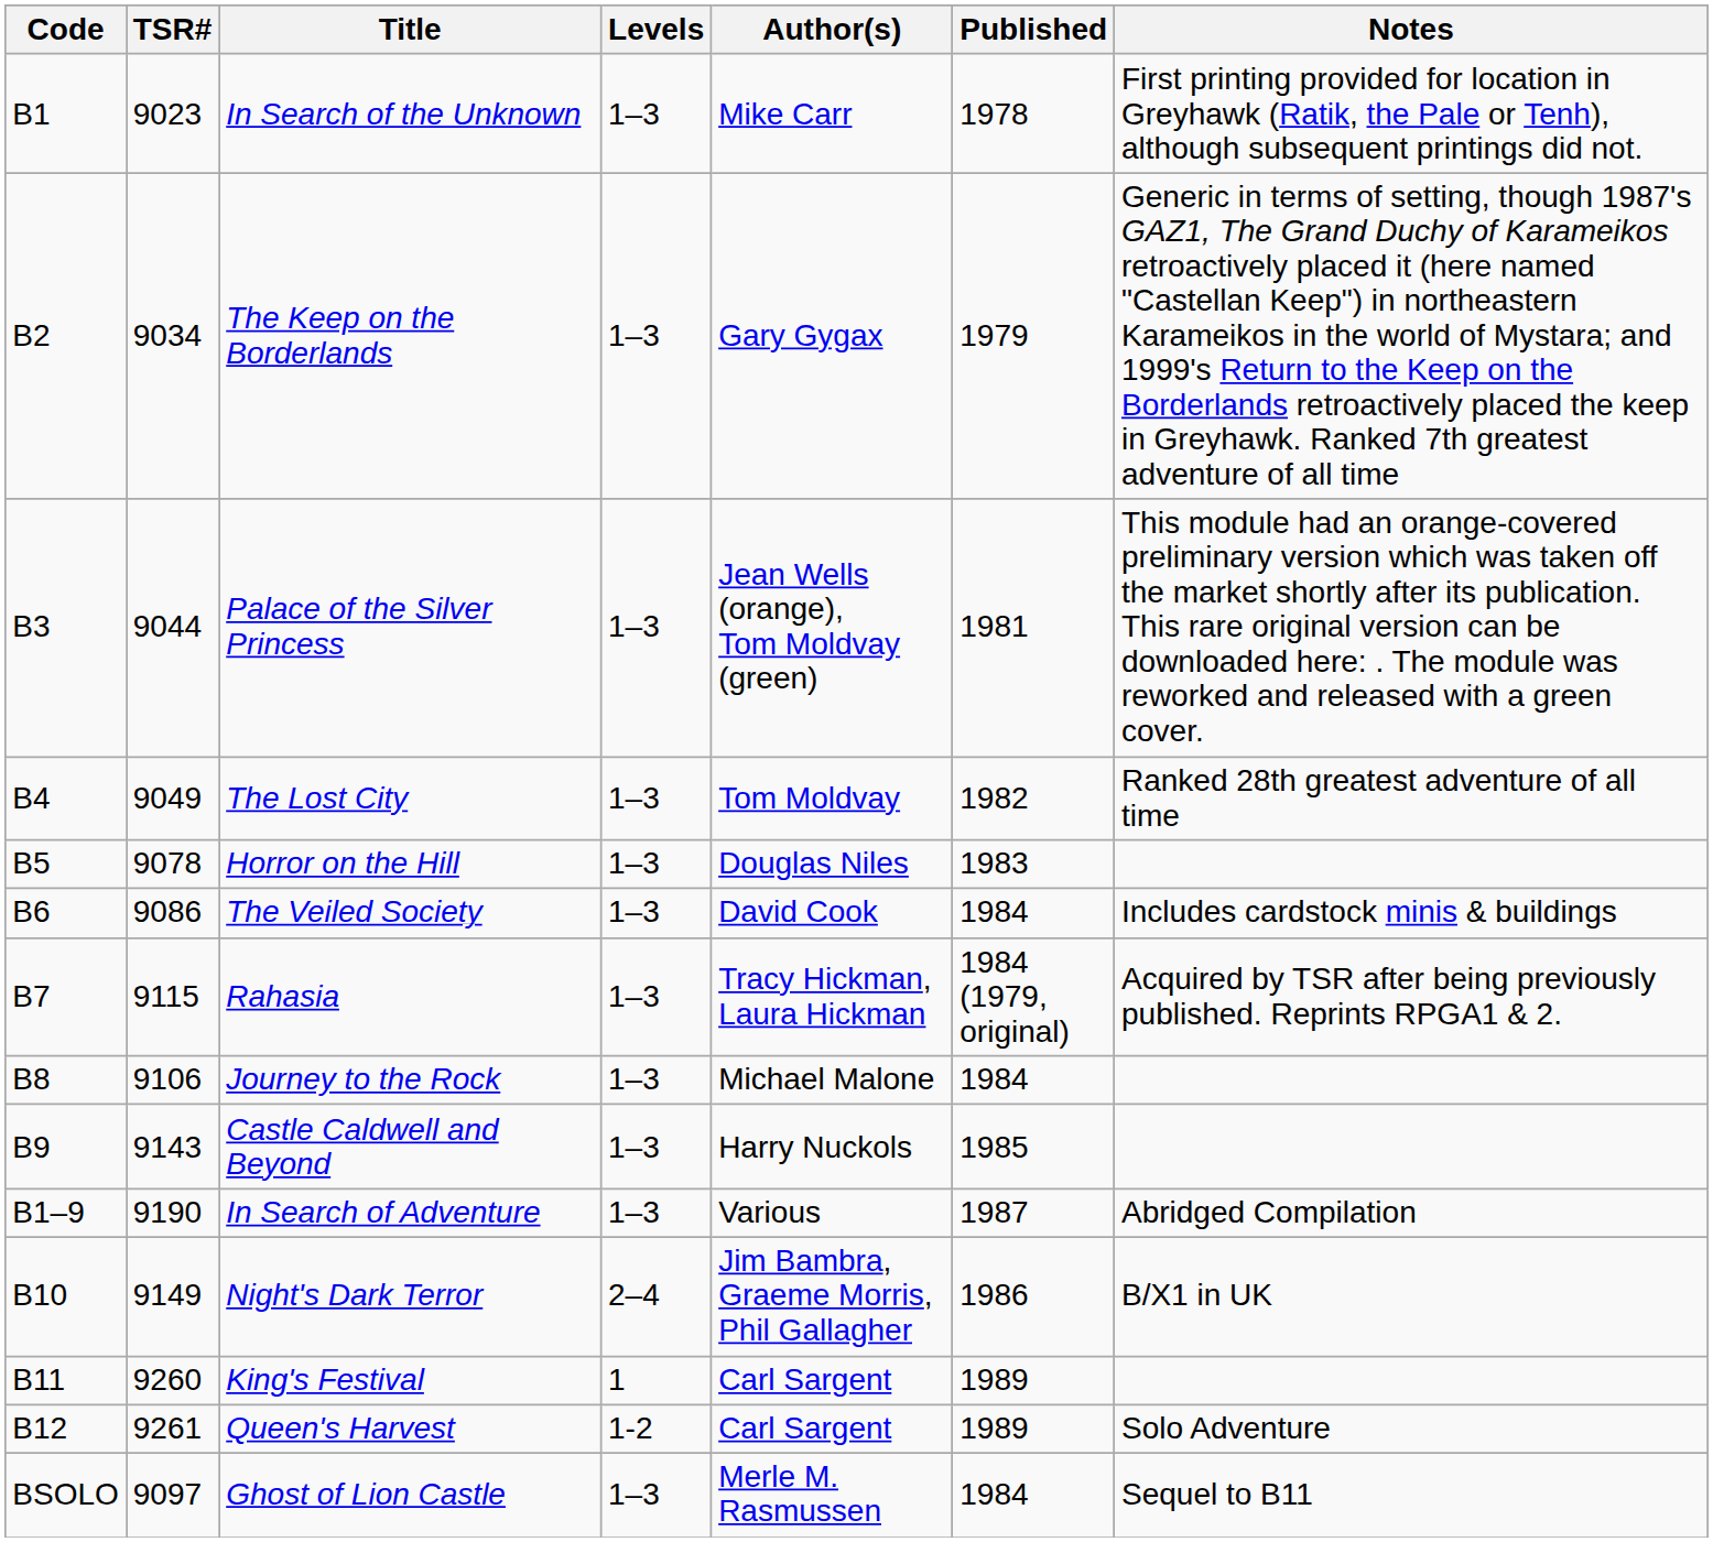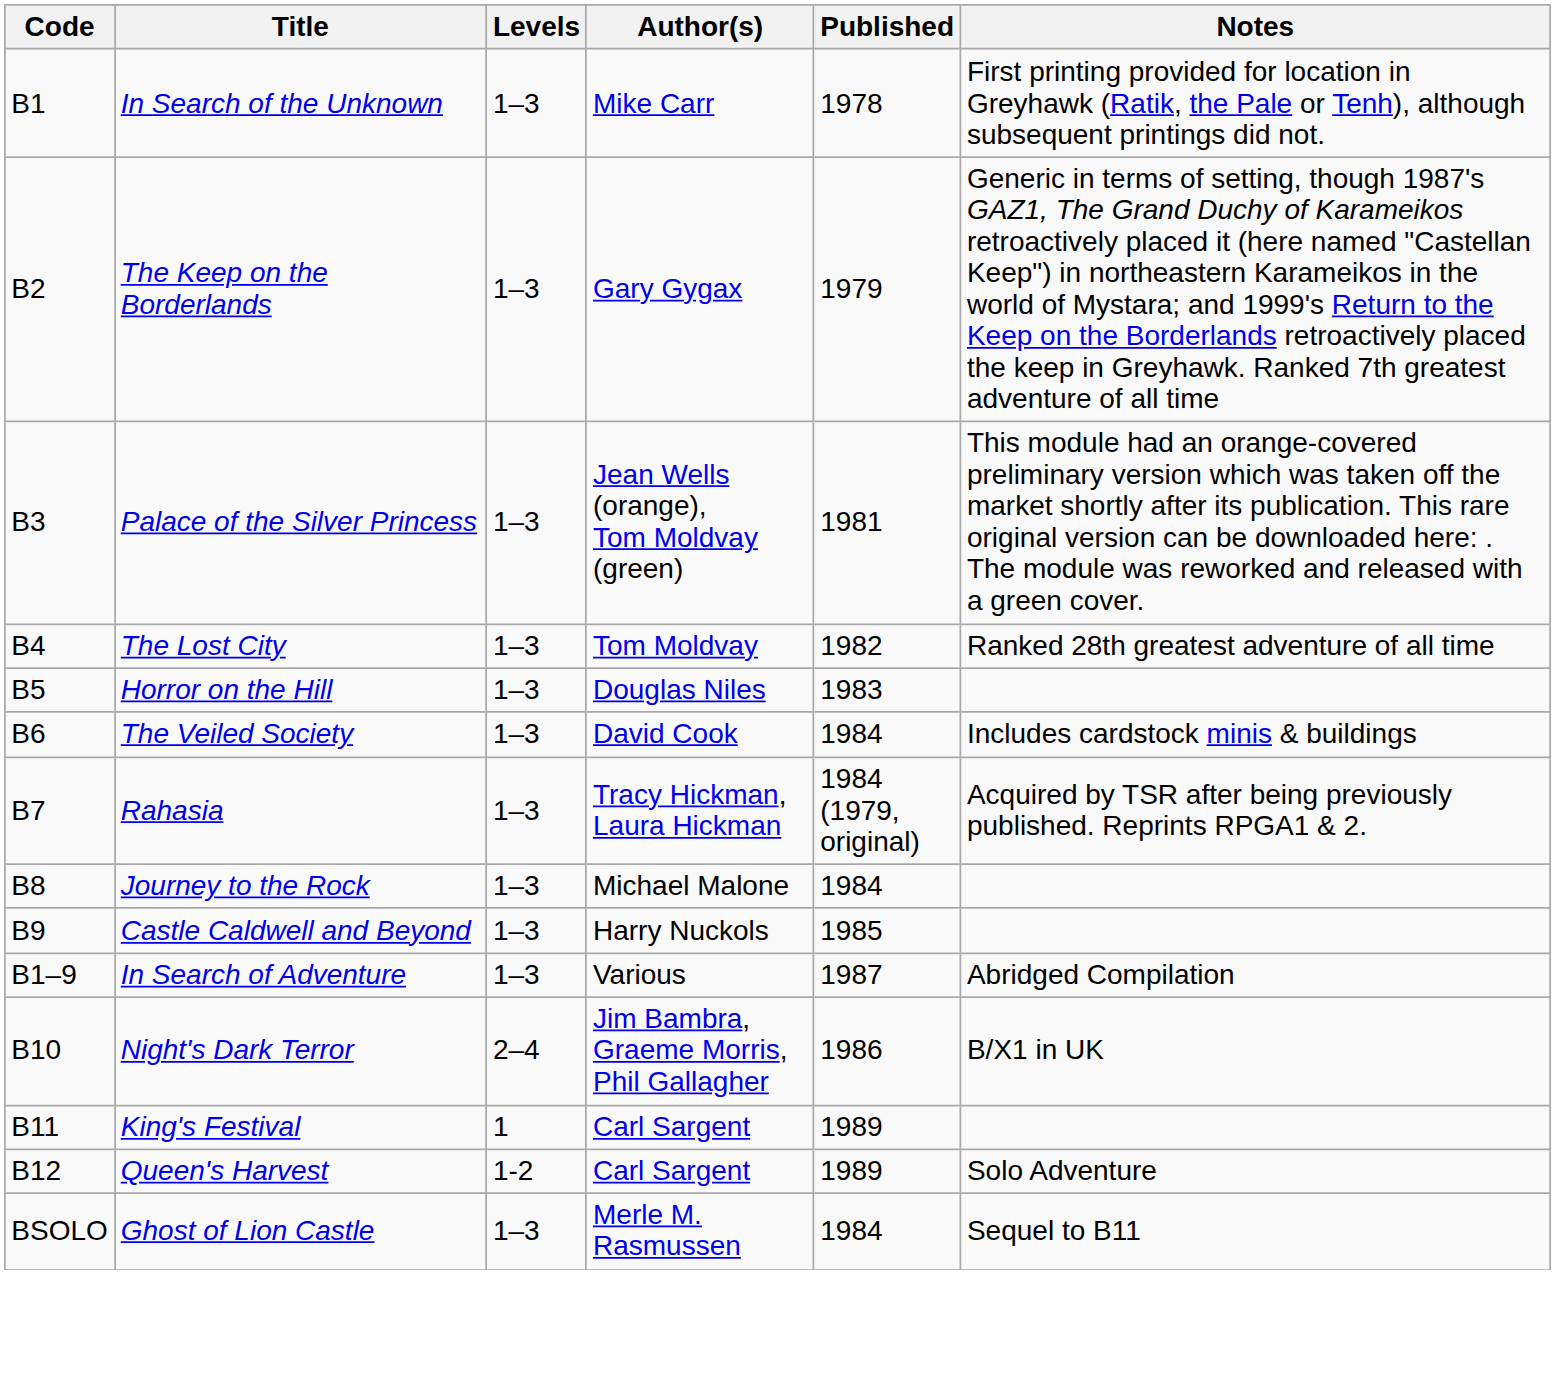 <table class="wikitable" style="width: 100%">
 <tr>
 <th scope="col" style="width: 6%;">Code</th>
-<th>TSR#</th>
 <th scope="col" style="width: 25%;">Title</th>
 <th scope="col" style="width: 6%;">Levels</th>
 <th scope="col" style="width: 15%;">Author(s)</th>
 <th scope="col" style="width: 8%;">Published</th>
 <th scope="col" style="width: 40%;">Notes</th>
 </tr>
 <tr>
 <td>B1</td>
-<td>9023</td>
 <td><em><a href='#'>In Search of the Unknown</a></em></td>
 <td>1–3</td>
 <td><a href='#'>Mike Carr</a></td>
 <td>1978</td>
 <td>First printing provided for location in Greyhawk (<a href='#'>Ratik</a>, <a href='#'>the Pale</a> or <a href='#'>Tenh</a>), although subsequent printings did not.</td>
 </tr>
 <tr>
 <td>B2</td>
-<td>9034</td>
 <td><em><a href='#'>The Keep on the Borderlands</a></em></td>
 <td>1–3</td>
 <td><a href='#'>Gary Gygax</a></td>
 <td>1979</td>
 <td>Generic in terms of setting, though 1987's <em>GAZ1, The Grand Duchy of Karameikos</em> retroactively placed it (here named "Castellan Keep") in northeastern Karameikos in the world of Mystara; and 1999's <a href='#'>Return to the Keep on the Borderlands</a> retroactively placed the keep in Greyhawk. Ranked 7th greatest adventure of all time</td>
 </tr>
 <tr>
 <td>B3</td>
-<td>9044</td>
 <td><em><a href='#'>Palace of the Silver Princess</a></em></td>
 <td>1–3</td>
 <td><a href='#'>Jean Wells</a> (orange),<br><a href='#'>Tom Moldvay</a> (green)</td>
 <td>1981</td>
 <td>This module had an orange-covered preliminary version which was taken off the market shortly after its publication. This rare original version can be downloaded here: .  The module was reworked and released with a green cover.</td>
 </tr>
 <tr>
 <td>B4</td>
-<td>9049</td>
 <td><em><a href='#'>The Lost City</a></em></td>
 <td>1–3</td>
 <td><a href='#'>Tom Moldvay</a></td>
 <td>1982</td>
 <td>Ranked 28th greatest adventure of all time</td>
 </tr>
 <tr>
 <td>B5</td>
-<td>9078</td>
 <td><em><a href='#'>Horror on the Hill</a></em></td>
 <td>1–3</td>
 <td><a href='#'>Douglas Niles</a></td>
 <td>1983</td>
 <td> </td>
 </tr>
 <tr>
 <td>B6</td>
-<td>9086</td>
 <td><em><a href='#'>The Veiled Society</a></em></td>
 <td>1–3</td>
 <td><a href='#'>David Cook</a></td>
 <td>1984</td>
 <td>Includes cardstock <a href='#'>minis</a> & buildings</td>
 </tr>
 <tr>
 <td>B7</td>
-<td>9115</td>
 <td><em><a href='#'>Rahasia</a></em></td>
 <td>1–3</td>
 <td><a href='#'>Tracy Hickman</a>,<br><a href='#'>Laura Hickman</a></td>
 <td>1984 (1979, original)</td>
 <td>Acquired by TSR after being previously published. Reprints RPGA1 & 2.</td>
 </tr>
 <tr>
 <td>B8</td>
-<td>9106</td>
 <td><em><a href='#'>Journey to the Rock</a></em></td>
 <td>1–3</td>
 <td>Michael Malone</td>
 <td>1984</td>
 <td> </td>
 </tr>
 <tr>
 <td>B9</td>
-<td>9143</td>
 <td><em><a href='#'>Castle Caldwell and Beyond</a></em></td>
 <td>1–3</td>
 <td>Harry Nuckols</td>
 <td>1985</td>
 <td> </td>
 </tr>
 <tr>
 <td>B1–9</td>
-<td>9190</td>
 <td><em><a href='#'>In Search of Adventure</a></em></td>
 <td>1–3</td>
 <td>Various</td>
 <td>1987</td>
 <td>Abridged Compilation</td>
 </tr>
 <tr>
 <td>B10</td>
-<td>9149</td>
 <td><em><a href='#'>Night's Dark Terror</a></em></td>
 <td>2–4</td>
 <td><a href='#'>Jim Bambra</a>,<br><a href='#'>Graeme Morris</a>,<br><a href='#'>Phil Gallagher</a></td>
 <td>1986</td>
 <td>B/X1 in UK</td>
 </tr>
 <tr>
 <td>B11</td>
-<td>9260</td>
 <td><em><a href='#'>King's Festival</a></em></td>
 <td>1</td>
 <td><a href='#'>Carl Sargent</a></td>
 <td>1989</td>
 <td> </td>
 </tr>
 <tr>
 <td>B12</td>
-<td>9261</td>
 <td><em><a href='#'>Queen's Harvest</a></em></td>
 <td>1-2</td>
 <td><a href='#'>Carl Sargent</a></td>
 <td>1989</td>
 <td>Solo Adventure</td>
 </tr>
 <tr>
 <td>BSOLO</td>
-<td>9097</td>
 <td><em><a href='#'>Ghost of Lion Castle</a></em></td>
 <td>1–3</td>
 <td><a href='#'>Merle M. Rasmussen</a></td>
 <td>1984</td>
 <td>Sequel to B11</td>
 </tr>
 </table>
